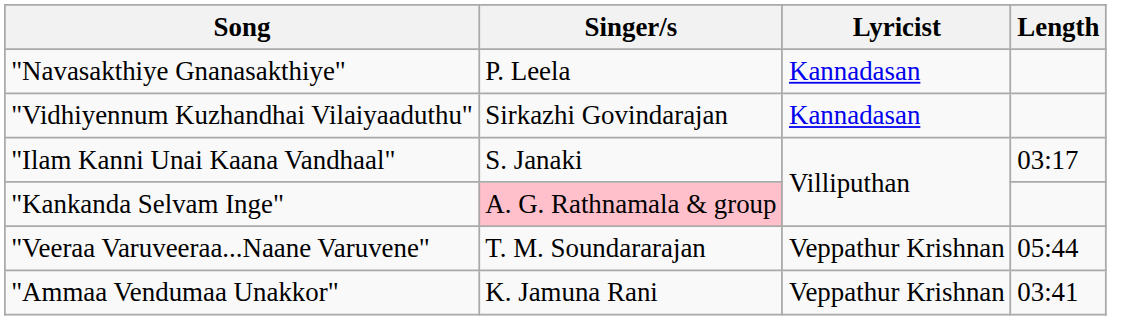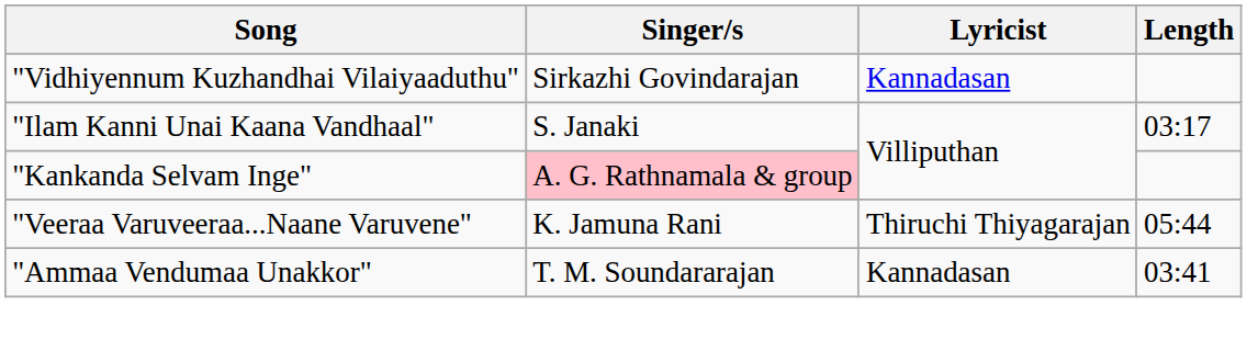 <table class="wikitable" style="font-size:95%;">
 <tr>
 <th>Song</th>
 <th>Singer/s</th>
 <th>Lyricist</th>
 <th>Length</th>
-</tr>
-<tr>
-<td>"Navasakthiye Gnanasakthiye"</td>
-<td>P. Leela</td>
-<td><a href='#'>Kannadasan</a></td>
-<td></td>
 </tr>
 <tr>
 <td>"Vidhiyennum Kuzhandhai Vilaiyaaduthu"</td>
 <td>Sirkazhi Govindarajan</td>
 <td><a href='#'>Kannadasan</a></td>
 <td></td>
 </tr>
 <tr>
 <td>"Ilam Kanni Unai Kaana Vandhaal"</td>
 <td>S. Janaki</td>
 <td rowspan=2>Villiputhan</td>
 <td>03:17</td>
 </tr>
 <tr>
 <td>"Kankanda Selvam Inge"</td>
 <td style="background: pink;">A. G. Rathnamala & group</td>
 <td></td>
 </tr>
 <tr>
 <td>"Veeraa Varuveeraa...Naane Varuvene"</td>
-<td>T. M. Soundararajan</td>
-<td>Veppathur Krishnan</td>
+<td>K. Jamuna Rani</td>
+<td>Thiruchi Thiyagarajan</td>
 <td>05:44</td>
 </tr>
 <tr>
 <td>"Ammaa Vendumaa Unakkor"</td>
-<td>K. Jamuna Rani</td>
-<td>Veppathur Krishnan</td>
+<td>T. M. Soundararajan</td>
+<td>Kannadasan</td>
 <td>03:41</td>
 </tr>
 </table>
